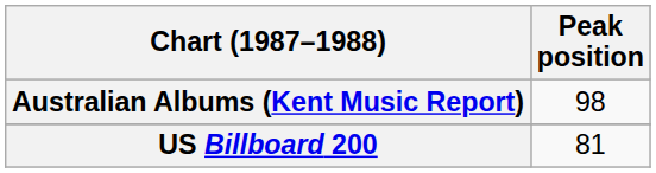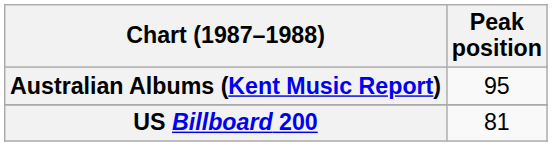 <table class="wikitable plainrowheaders sortable">
 <tr>
 <th scope="col">Chart (1987–1988)</th>
 <th scope="col">Peak<br>position</th>
 </tr>
 <tr>
 <th scope="row">Australian Albums (<a href='#'>Kent Music Report</a>)</th>
-<td style="text-align:center;">98</td>
+<td style="text-align:center;">95</td>
 </tr>
 <tr>
 </tr>
 <tr>
 </tr>
 <tr>
 </tr>
 <tr>
 </tr>
 <tr>
 <th scope="row">US <a href='#'><em>Billboard</em> 200</a></th>
 <td style="text-align:center;">81</td>
 </tr>
 </table>
